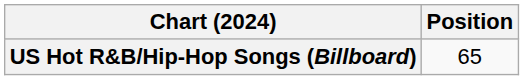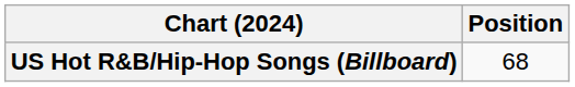 <table class="wikitable plainrowheaders" style="text-align:center">
 <tr>
 <th scope="col">Chart (2024)</th>
 <th scope="col">Position</th>
 </tr>
 <tr>
 <th scope="row">US Hot R&B/Hip-Hop Songs (<em>Billboard</em>)</th>
-<td>65</td>
+<td>68</td>
 </tr>
 </table>
